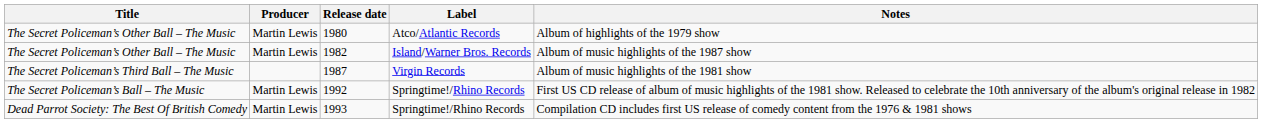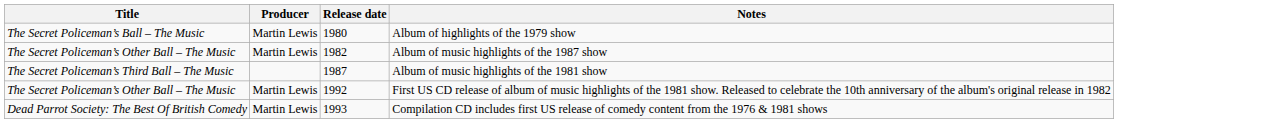 <table class="wikitable">
 <tr>
 <th>Title</th>
 <th>Producer</th>
 <th>Release date</th>
-<th>Label</th>
 <th>Notes</th>
 </tr>
 <tr>
-<td><em>The Secret Policeman’s Other Ball – The Music</em></td>
+<td><em>The Secret Policeman’s Ball – The Music</em></td>
 <td>Martin Lewis</td>
 <td>1980</td>
-<td>Atco/<a href='#'>Atlantic Records</a></td>
 <td>Album of highlights of the 1979 show</td>
 </tr>
 <tr>
 <td><em>The Secret Policeman’s Other Ball – The Music</em></td>
 <td>Martin Lewis</td>
 <td>1982</td>
-<td><a href='#'>Island</a>/<a href='#'>Warner Bros. Records</a></td>
 <td>Album of music highlights of the 1987 show</td>
 </tr>
 <tr>
 <td><em>The Secret Policeman’s Third Ball – The Music</em></td>
 <td></td>
 <td>1987</td>
-<td><a href='#'>Virgin Records</a></td>
 <td>Album of music highlights of the 1981 show</td>
 </tr>
 <tr>
-<td><em>The Secret Policeman’s Ball – The Music</em></td>
+<td><em>The Secret Policeman’s Other Ball – The Music</em></td>
 <td>Martin Lewis</td>
 <td>1992</td>
-<td>Springtime!/<a href='#'>Rhino Records</a></td>
 <td>First US CD release of album of music highlights of the 1981 show. Released to celebrate the 10th anniversary of the album's original release in 1982</td>
 </tr>
 <tr>
 <td><em>Dead Parrot Society: The Best Of British Comedy</em></td>
 <td>Martin Lewis</td>
 <td>1993</td>
-<td>Springtime!/Rhino Records</td>
 <td>Compilation CD includes first US release of comedy content from the 1976 & 1981 shows</td>
 </tr>
 </table>
